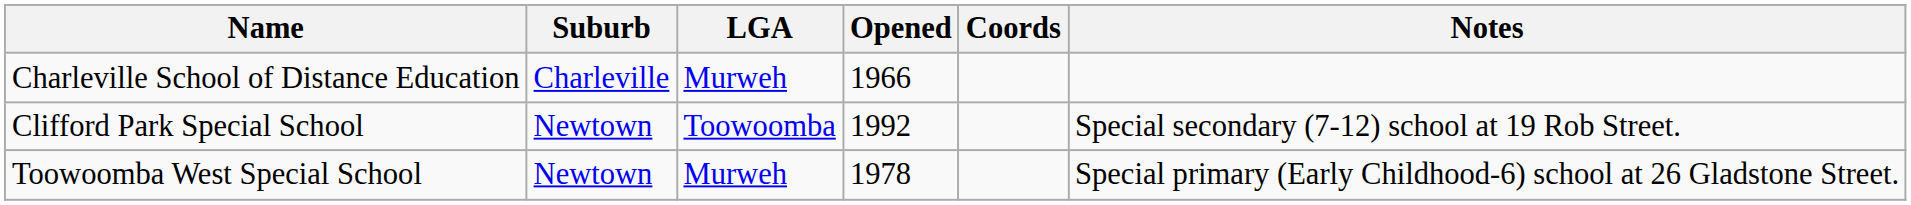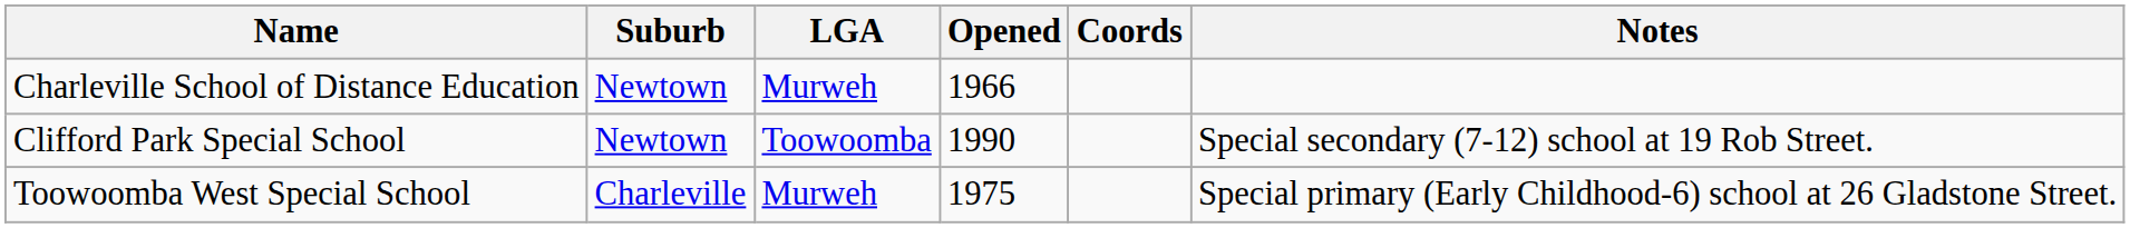 <table class="wikitable sortable">
 <tr>
 <th>Name</th>
 <th>Suburb</th>
 <th>LGA</th>
 <th>Opened</th>
 <th>Coords</th>
 <th>Notes</th>
 </tr>
 <tr>
 <td>Charleville School of Distance Education</td>
-<td><a href='#'>Charleville</a></td>
+<td><a href='#'>Newtown</a></td>
 <td><a href='#'>Murweh</a></td>
 <td>1966</td>
 <td></td>
 <td></td>
 </tr>
 <tr>
 <td>Clifford Park Special School</td>
 <td><a href='#'>Newtown</a></td>
 <td><a href='#'>Toowoomba</a></td>
-<td>1992</td>
+<td>1990</td>
 <td></td>
 <td>Special secondary (7-12) school at 19 Rob Street.</td>
 </tr>
 <tr>
 <td>Toowoomba West Special School</td>
-<td><a href='#'>Newtown</a></td>
+<td><a href='#'>Charleville</a></td>
 <td><a href='#'>Murweh</a></td>
-<td>1978</td>
+<td>1975</td>
 <td></td>
 <td>Special primary (Early Childhood-6) school at 26 Gladstone Street.</td>
 </tr>
 </table>
